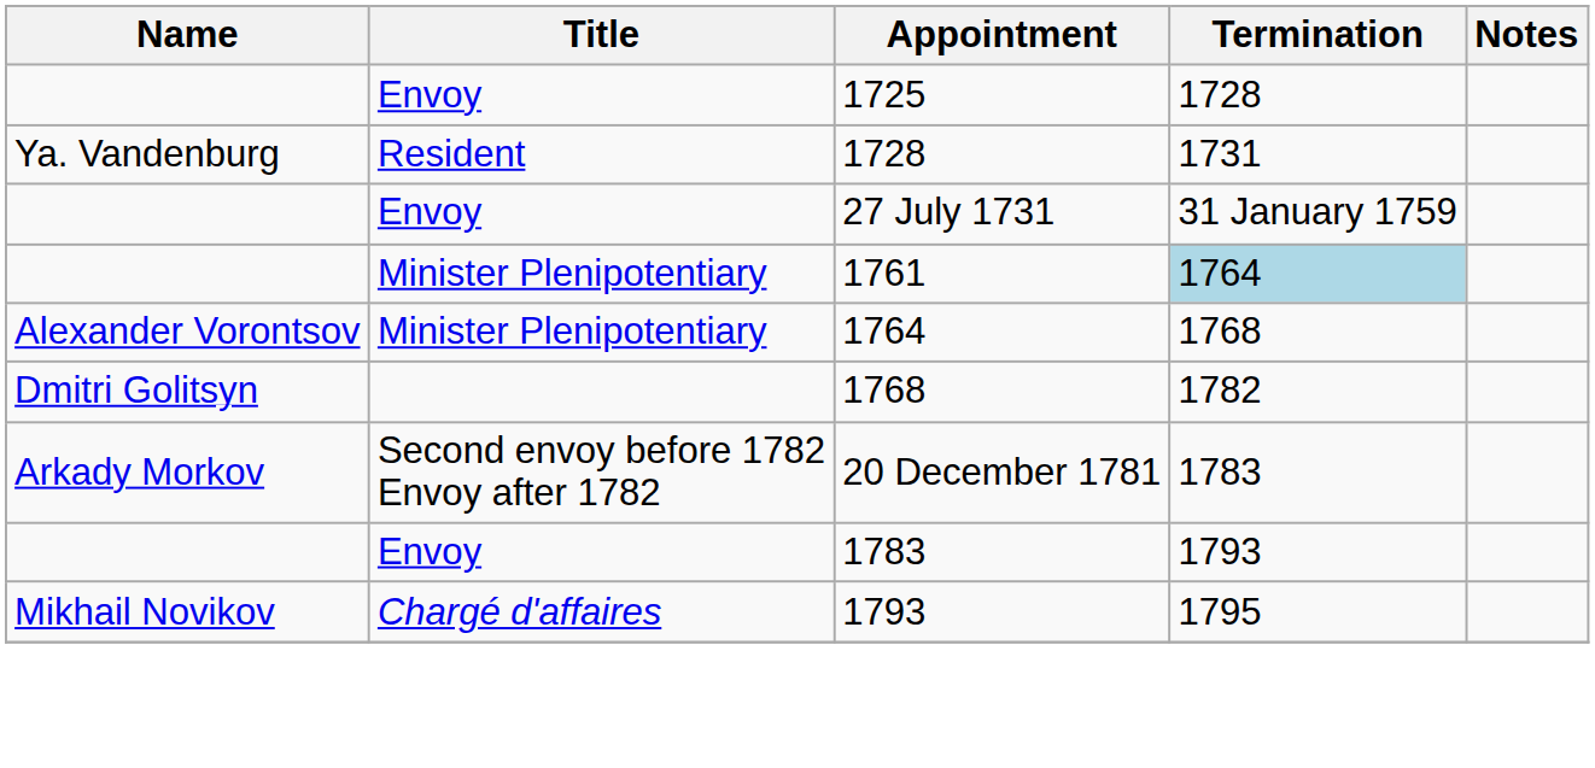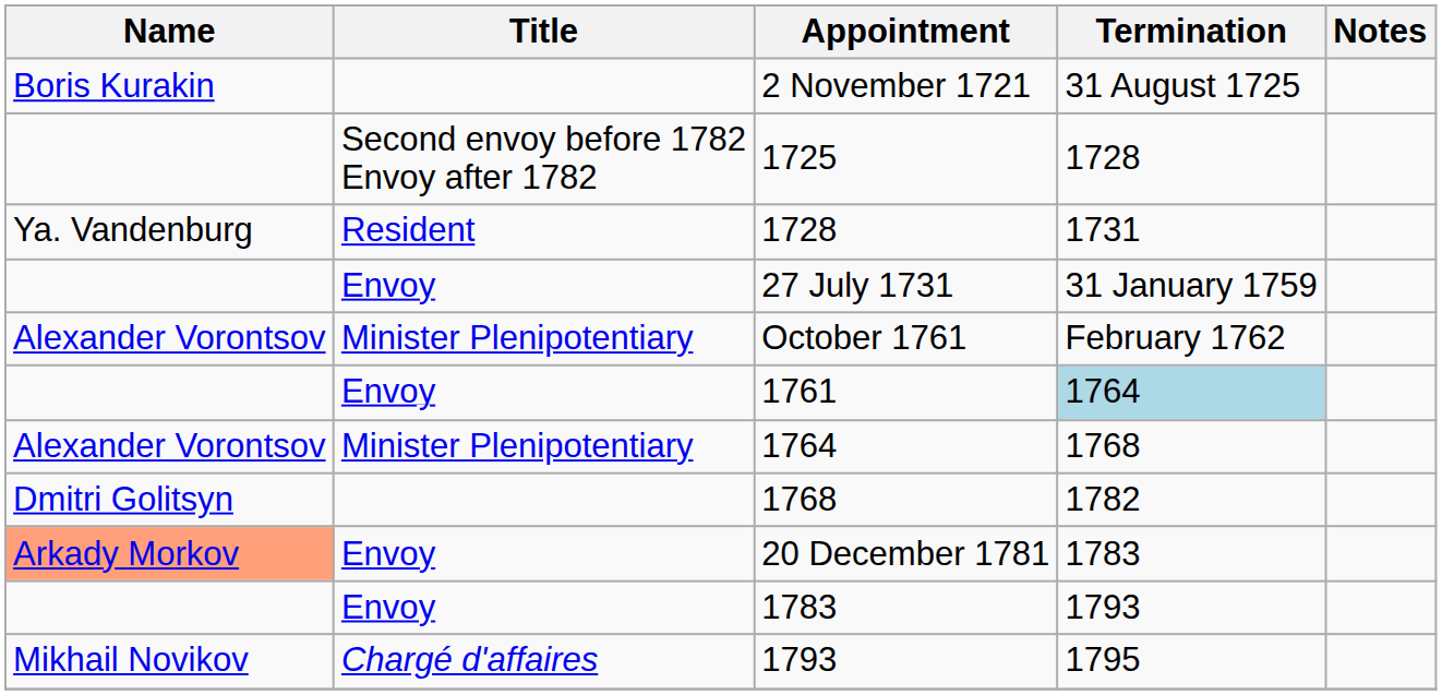 <table class="wikitable">
 <tr valign="middle">
 <th>Name</th>
 <th>Title</th>
 <th>Appointment</th>
 <th>Termination</th>
 <th>Notes</th>
 </tr>
 <tr>
+<td><a href='#'>Boris Kurakin</a></td>
 <td></td>
-<td><a href='#'>Envoy</a></td>
+<td>2 November 1721</td>
+<td>31 August 1725</td>
+<td></td>
+</tr>
+<tr>
+<td></td>
+<td>Second envoy before 1782<br>Envoy after 1782</td>
 <td>1725</td>
 <td>1728</td>
 <td></td>
 </tr>
 <tr>
 <td>Ya. Vandenburg</td>
 <td><a href='#'>Resident</a></td>
 <td>1728</td>
 <td>1731</td>
 <td></td>
 </tr>
 <tr>
 <td></td>
 <td><a href='#'>Envoy</a></td>
 <td>27 July 1731</td>
 <td>31 January 1759</td>
 <td></td>
 </tr>
 <tr>
+<td><a href='#'>Alexander Vorontsov</a></td>
+<td><a href='#'>Minister Plenipotentiary</a></td>
+<td>October 1761</td>
+<td>February 1762</td>
 <td></td>
-<td><a href='#'>Minister Plenipotentiary</a></td>
+</tr>
+<tr>
+<td></td>
+<td><a href='#'>Envoy</a></td>
 <td>1761</td>
 <td style="background: lightblue;">1764</td>
 <td></td>
 </tr>
 <tr>
 <td><a href='#'>Alexander Vorontsov</a></td>
 <td><a href='#'>Minister Plenipotentiary</a></td>
 <td>1764</td>
 <td>1768</td>
 <td></td>
 </tr>
 <tr>
 <td><a href='#'>Dmitri Golitsyn</a></td>
 <td></td>
 <td>1768</td>
 <td>1782</td>
 <td></td>
 </tr>
 <tr>
-<td><a href='#'>Arkady Morkov</a></td>
-<td>Second envoy before 1782<br>Envoy after 1782</td>
+<td style="background: lightsalmon;"><a href='#'>Arkady Morkov</a></td>
+<td><a href='#'>Envoy</a></td>
 <td>20 December 1781</td>
 <td>1783</td>
 <td></td>
 </tr>
 <tr>
 <td></td>
 <td><a href='#'>Envoy</a></td>
 <td>1783</td>
 <td>1793</td>
 <td></td>
 </tr>
 <tr>
 <td><a href='#'>Mikhail Novikov</a></td>
 <td><em><a href='#'>Chargé d'affaires</a></em></td>
 <td>1793</td>
 <td>1795</td>
 <td></td>
 </tr>
 <tr>
 </tr>
 </table>
